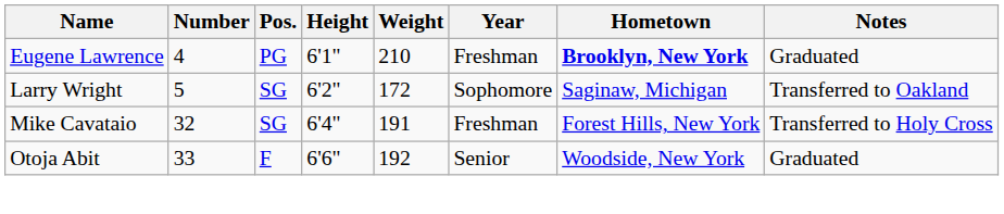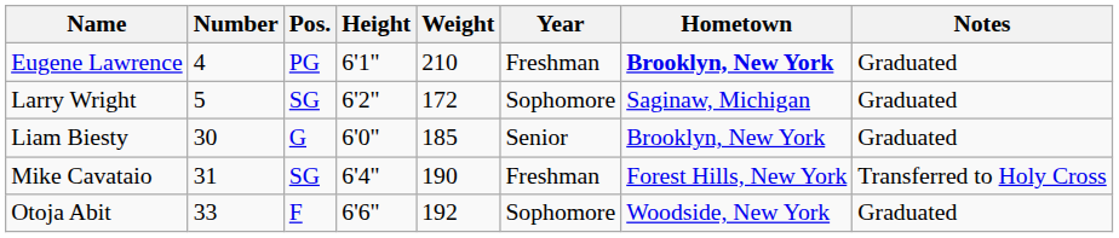 <table class="wikitable sortable" border="1">
 <tr>
 <th>Name</th>
 <th>Number</th>
 <th>Pos.</th>
 <th>Height</th>
 <th>Weight</th>
 <th>Year</th>
 <th>Hometown</th>
 <th class="unsortable">Notes</th>
 </tr>
 <tr>
 <td sortname><a href='#'>Eugene Lawrence</a></td>
 <td>4</td>
 <td><a href='#'>PG</a></td>
 <td>6'1"</td>
 <td>210</td>
 <td>Freshman</td>
 <td><strong><a href='#'>Brooklyn, New York</a></strong></td>
 <td>Graduated</td>
 </tr>
 <tr>
 <td sortname>Larry Wright</td>
 <td>5</td>
 <td><a href='#'>SG</a></td>
 <td>6'2"</td>
 <td>172</td>
 <td>Sophomore</td>
 <td><a href='#'>Saginaw, Michigan</a></td>
-<td>Transferred to <a href='#'>Oakland</a></td>
+<td>Graduated</td>
+</tr>
+<tr>
+<td sortname>Liam Biesty</td>
+<td>30</td>
+<td><a href='#'>G</a></td>
+<td>6'0"</td>
+<td>185</td>
+<td>Senior</td>
+<td><a href='#'>Brooklyn, New York</a></td>
+<td>Graduated</td>
 </tr>
 <tr>
 <td sortname>Mike Cavataio</td>
-<td>32</td>
+<td>31</td>
 <td><a href='#'>SG</a></td>
 <td>6'4"</td>
-<td>191</td>
+<td>190</td>
 <td>Freshman</td>
 <td><a href='#'>Forest Hills, New York</a></td>
 <td>Transferred to <a href='#'>Holy Cross</a></td>
 </tr>
 <tr>
 <td sortname>Otoja Abit</td>
 <td>33</td>
 <td><a href='#'>F</a></td>
 <td>6'6"</td>
 <td>192</td>
-<td>Senior</td>
+<td>Sophomore</td>
 <td><a href='#'>Woodside, New York</a></td>
 <td>Graduated</td>
 </tr>
 </table>
